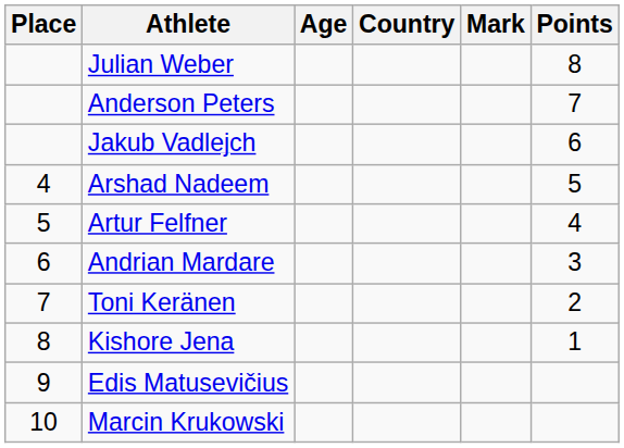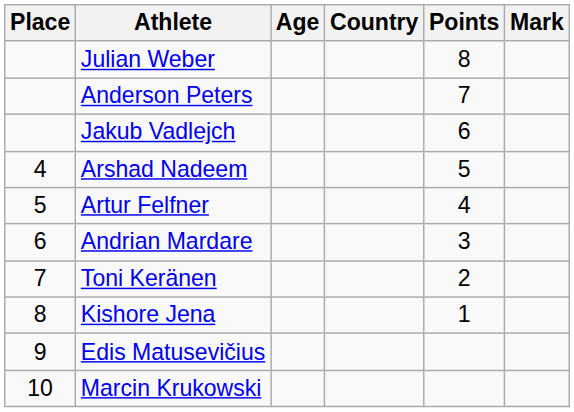 <table class="wikitable mw-datatable sortable">
 <tr>
 <th>Place</th>
 <th>Athlete</th>
 <th>Age</th>
 <th>Country</th>
+<th>Points</th>
 <th>Mark</th>
-<th>Points</th>
 </tr>
 <tr>
 <td align=center></td>
 <td><a href='#'>Julian Weber</a></td>
 <td></td>
 <td></td>
+<td align=center>8</td>
 <td></td>
-<td align=center>8</td>
 </tr>
 <tr>
 <td align=center></td>
 <td><a href='#'>Anderson Peters</a></td>
 <td></td>
 <td></td>
+<td align=center>7</td>
 <td></td>
-<td align=center>7</td>
 </tr>
 <tr>
 <td align=center></td>
 <td><a href='#'>Jakub Vadlejch</a></td>
 <td></td>
 <td></td>
+<td align=center>6</td>
 <td></td>
-<td align=center>6</td>
 </tr>
 <tr>
 <td align=center>4</td>
 <td><a href='#'>Arshad Nadeem</a></td>
 <td></td>
 <td></td>
+<td align=center>5</td>
 <td></td>
-<td align=center>5</td>
 </tr>
 <tr>
 <td align=center>5</td>
 <td><a href='#'>Artur Felfner</a></td>
 <td></td>
 <td></td>
+<td align=center>4</td>
 <td></td>
-<td align=center>4</td>
 </tr>
 <tr>
 <td align=center>6</td>
 <td><a href='#'>Andrian Mardare</a></td>
 <td></td>
 <td></td>
+<td align=center>3</td>
 <td></td>
-<td align=center>3</td>
 </tr>
 <tr>
 <td align=center>7</td>
 <td><a href='#'>Toni Keränen</a></td>
 <td></td>
 <td></td>
+<td align=center>2</td>
 <td></td>
-<td align=center>2</td>
 </tr>
 <tr>
 <td align=center>8</td>
 <td><a href='#'>Kishore Jena</a></td>
 <td></td>
 <td></td>
+<td align=center>1</td>
 <td></td>
-<td align=center>1</td>
 </tr>
 <tr>
 <td align=center>9</td>
 <td><a href='#'>Edis Matusevičius</a></td>
 <td></td>
 <td></td>
+<td align=center></td>
 <td></td>
-<td align=center></td>
 </tr>
 <tr>
 <td align=center>10</td>
 <td><a href='#'>Marcin Krukowski</a></td>
 <td></td>
 <td></td>
+<td align=center></td>
 <td></td>
-<td align=center></td>
 </tr>
 </table>
